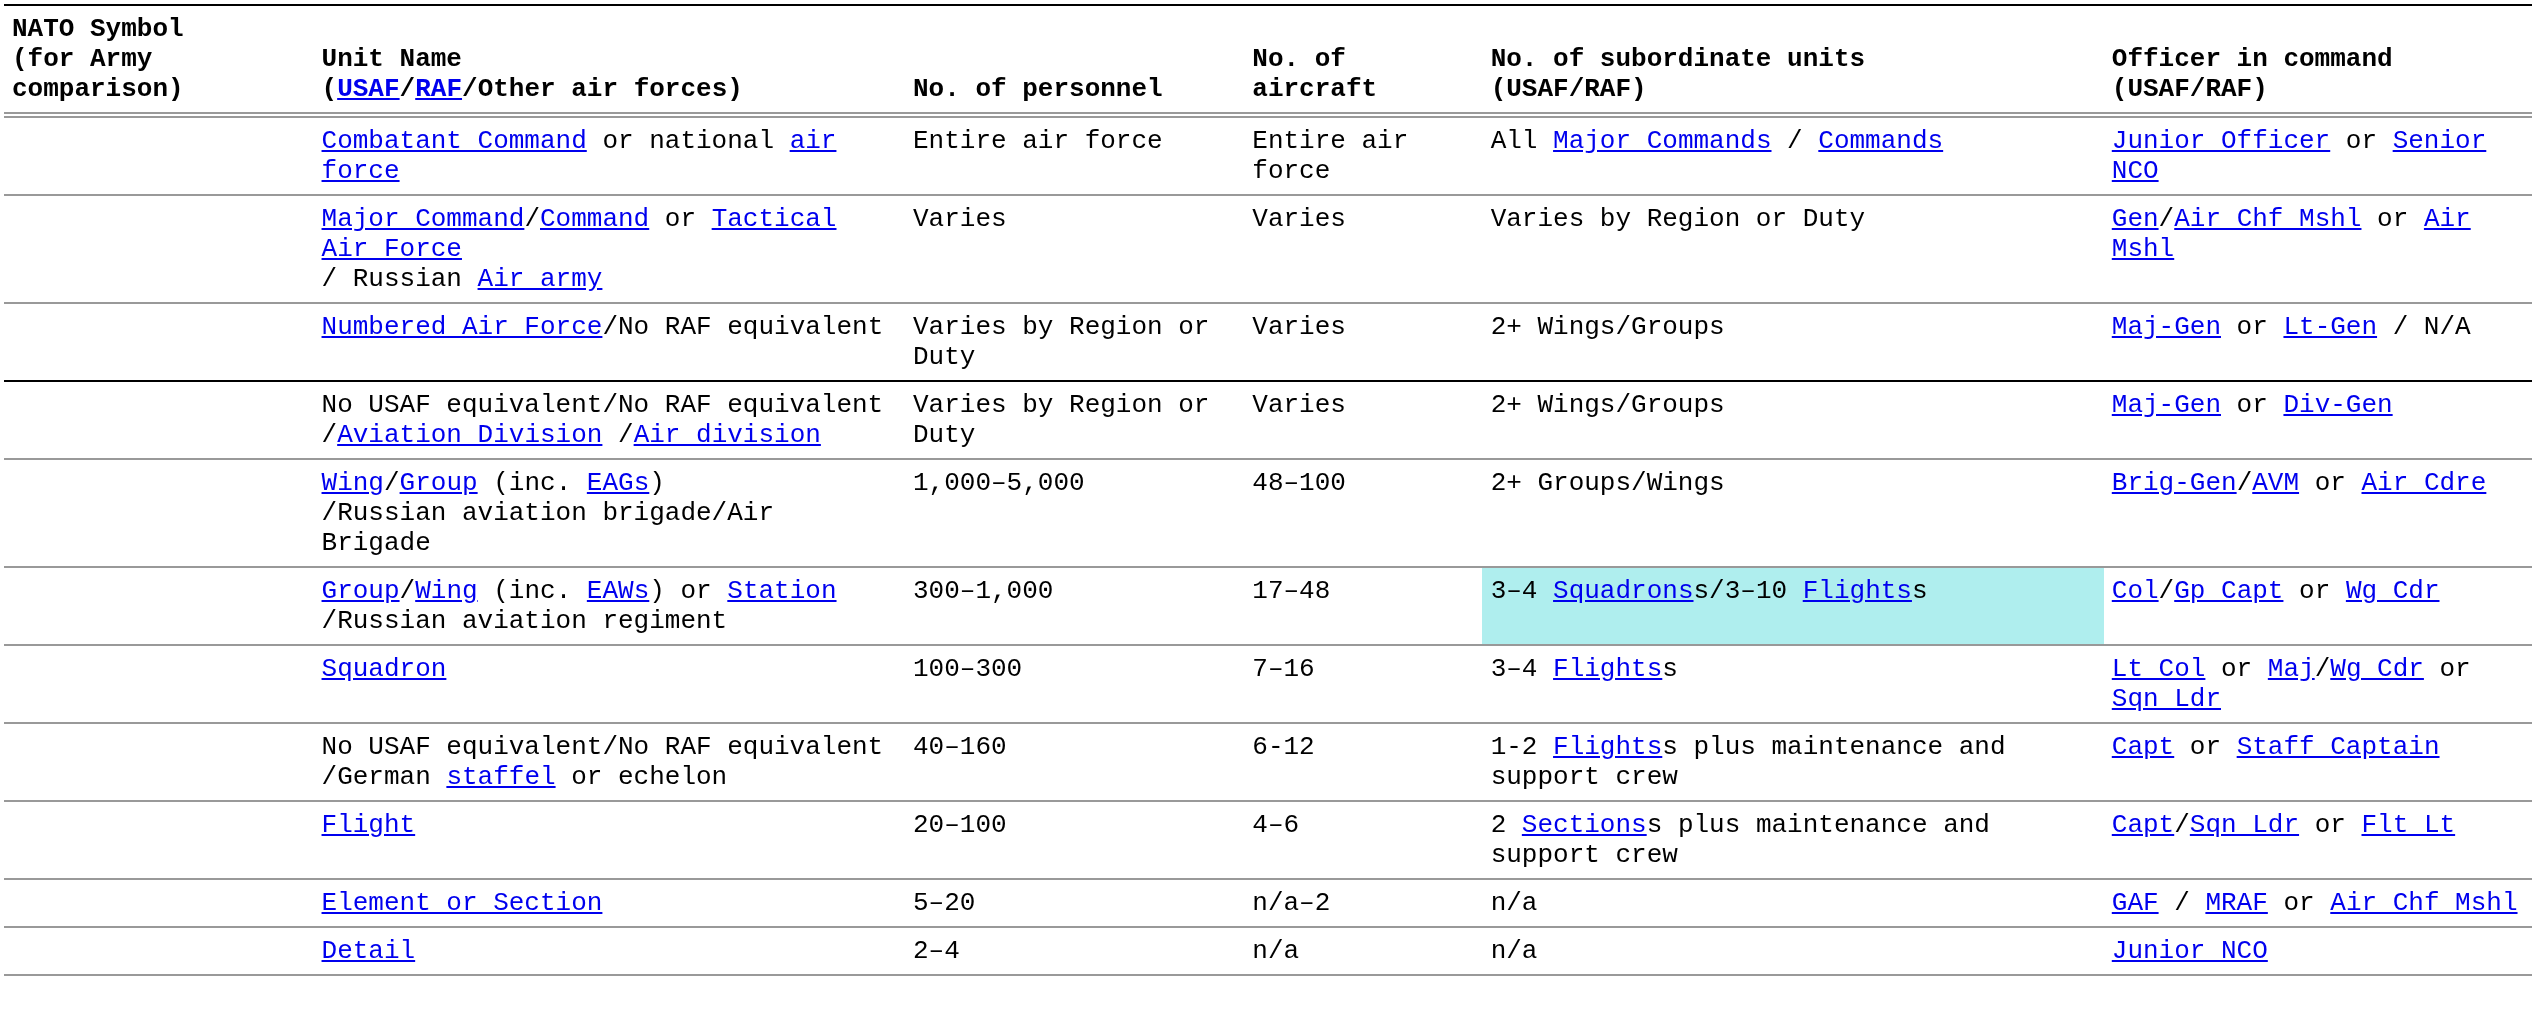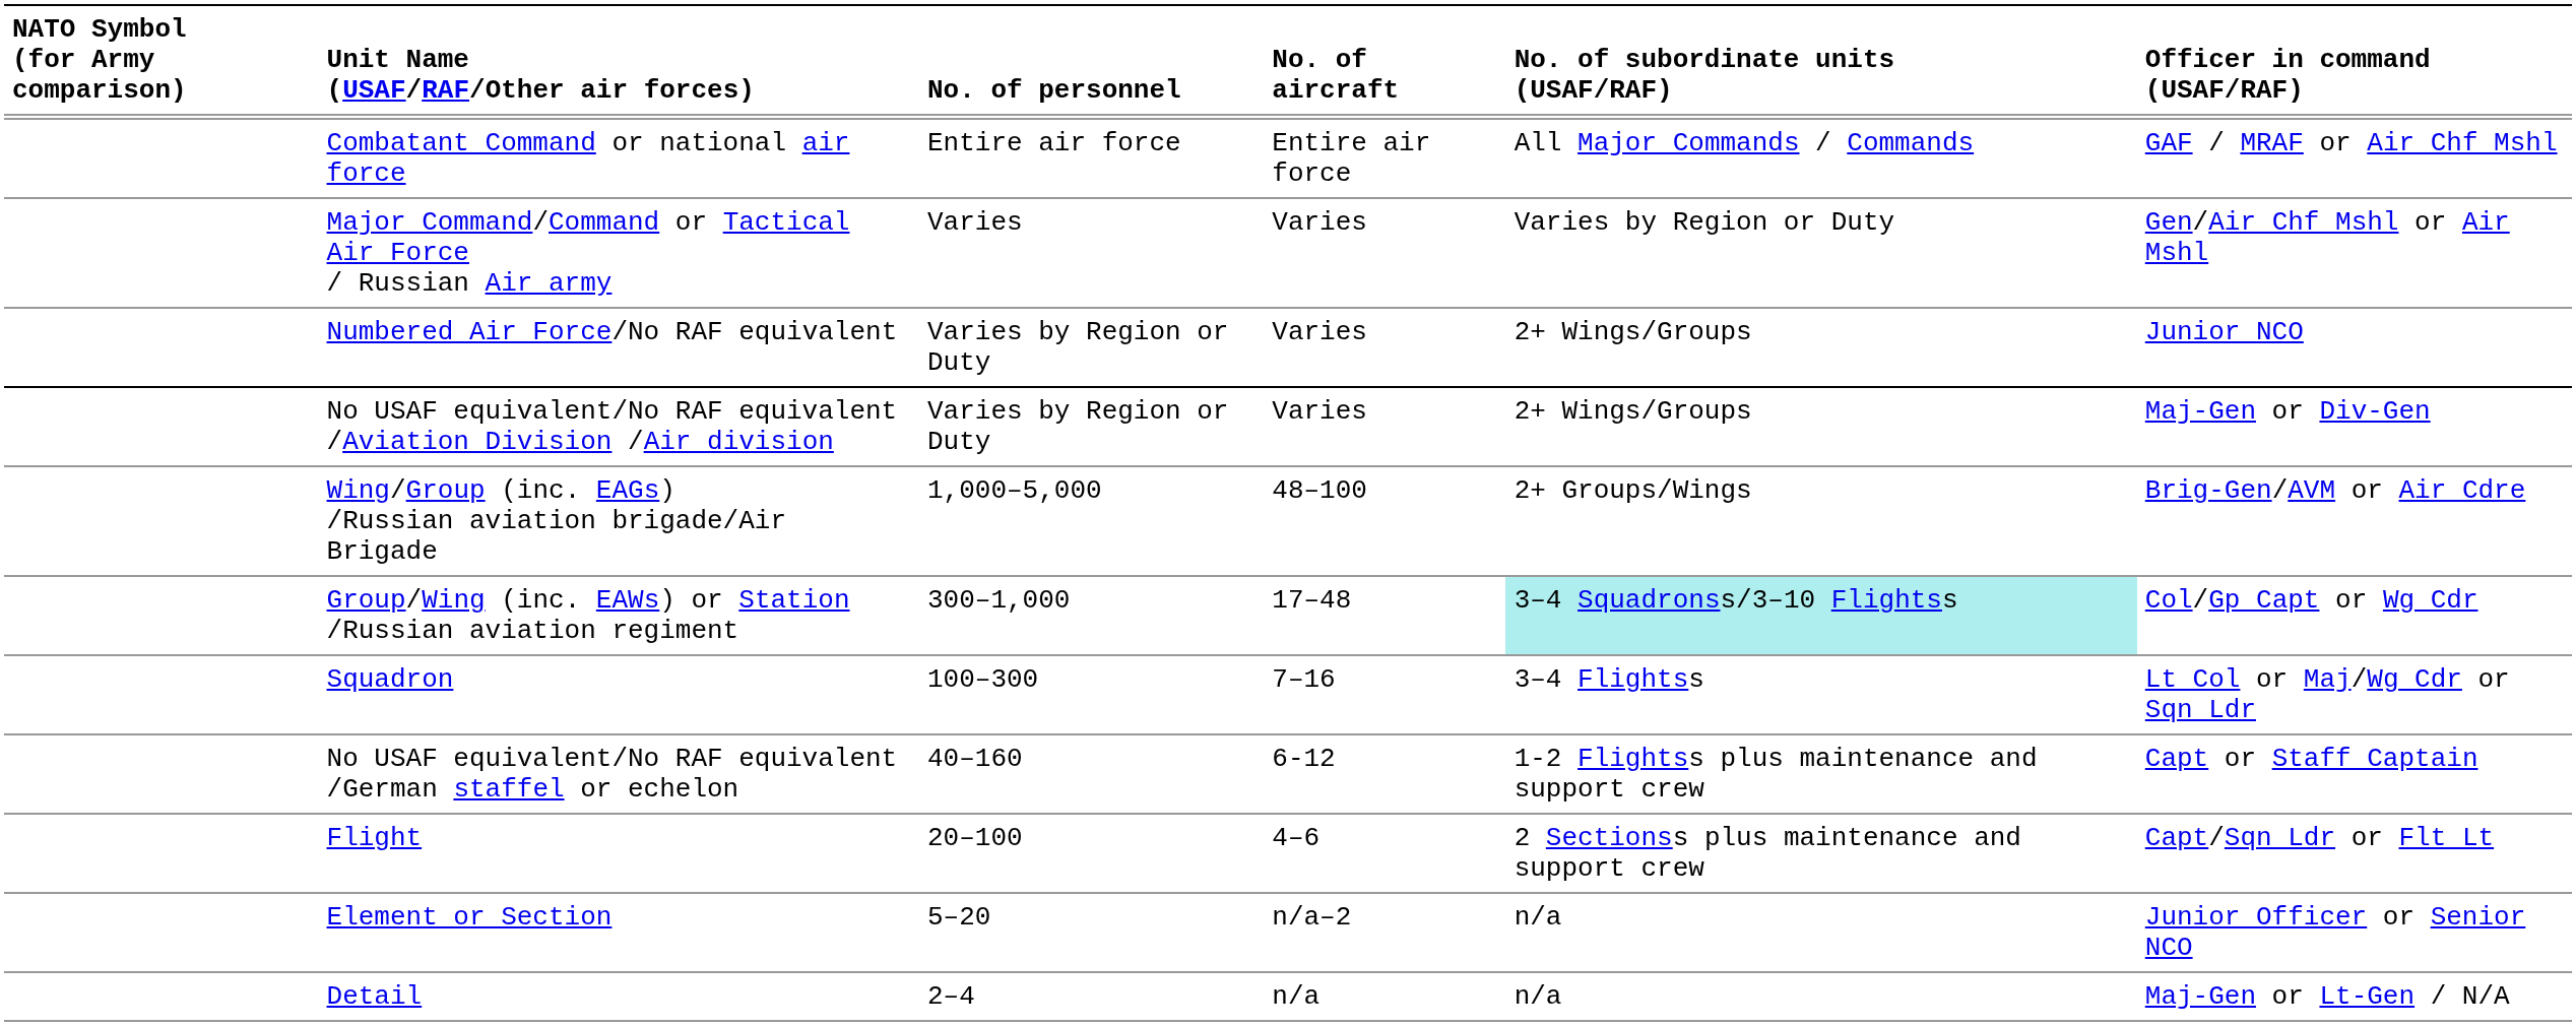 <table border="1" cellpadding="4" cellspacing="0"  style="margin:auto; border-collapse:collapse; border:0 none; vertical-align:top;" frame="void" rules="rows">
 <tr style="vertical-align:bottom; border-bottom:3px double #999;">
 <th align=left>NATO Symbol<br>(for Army comparison)</th>
 <th align=left>Unit Name<br>(<a href='#'>USAF</a>/<a href='#'>RAF</a>/Other air forces)</th>
 <th align=left>No. of personnel</th>
 <th align=left>No. of aircraft</th>
 <th align=left>No. of subordinate units<br>(USAF/RAF)</th>
 <th align=left>Officer in command<br>(USAF/RAF)</th>
 </tr>
 <tr style="vertical-align:top; border-bottom:1px solid #999;">
 <td><br></td>
 <td><a href='#'>Combatant Command</a> or national <a href='#'>air force</a></td>
 <td>Entire air force</td>
 <td>Entire air force</td>
 <td>All <a href='#'>Major Commands</a> / <a href='#'>Commands</a></td>
-<td><a href='#'>Junior Officer</a> or <a href='#'>Senior NCO</a></td>
+<td><a href='#'>GAF</a> / <a href='#'>MRAF</a> or <a href='#'>Air Chf Mshl</a></td>
 </tr>
 <tr style="vertical-align:top; border-bottom:1px solid #999;">
 <td><br></td>
 <td><a href='#'>Major Command</a>/<a href='#'>Command</a> or <a href='#'>Tactical Air Force</a> <br>/ Russian <a href='#'>Air army</a></td>
 <td>Varies</td>
 <td>Varies</td>
 <td>Varies by Region or Duty</td>
 <td><a href='#'>Gen</a>/<a href='#'>Air Chf Mshl</a> or <a href='#'>Air Mshl</a></td>
 </tr>
 <tr style="vertical-align:top; border-bottom:1px solid #999;">
 <td><br></td>
 <td><a href='#'>Numbered Air Force</a>/No RAF equivalent</td>
 <td>Varies by Region or Duty</td>
 <td>Varies</td>
 <td>2+ Wings/Groups</td>
-<td><a href='#'>Maj-Gen</a> or <a href='#'>Lt-Gen</a> / N/A</td>
+<td><a href='#'>Junior NCO</a></td>
 </tr>
 <tr style="vertical-align:top; border-bottom:1px solid #999;">
 </tr>
 <tr style="vertical-align:top; border-bottom:1px solid #999;">
 <td><br></td>
 <td>No USAF equivalent/No RAF equivalent<br>/<a href='#'>Aviation Division</a> /<a href='#'>Air division</a></td>
 <td>Varies by Region or Duty</td>
 <td>Varies</td>
 <td>2+ Wings/Groups</td>
 <td><a href='#'>Maj-Gen</a> or <a href='#'>Div-Gen</a></td>
 </tr>
 <tr style="vertical-align:top; border-bottom:1px solid #999;">
 <td><br></td>
 <td><a href='#'>Wing</a>/<a href='#'>Group</a> (inc. <a href='#'>EAGs</a>)<br>/Russian aviation brigade/Air Brigade</td>
 <td>1,000–5,000</td>
 <td>48–100</td>
 <td>2+ Groups/Wings</td>
 <td><a href='#'>Brig-Gen</a>/<a href='#'>AVM</a> or <a href='#'>Air Cdre</a></td>
 </tr>
 <tr style="vertical-align:top; border-bottom:1px solid #999;">
 <td><br></td>
 <td><a href='#'>Group</a>/<a href='#'>Wing</a> (inc. <a href='#'>EAWs</a>) or <a href='#'>Station</a><br>/Russian aviation regiment</td>
 <td>300–1,000</td>
 <td>17–48</td>
 <td style="background: paleturquoise;">3–4 <a href='#'>Squadrons</a>s/3–10 <a href='#'>Flights</a>s</td>
 <td><a href='#'>Col</a>/<a href='#'>Gp Capt</a> or <a href='#'>Wg Cdr</a></td>
 </tr>
 <tr style="vertical-align:top; border-bottom:1px solid #999;">
 <td><br></td>
 <td><a href='#'>Squadron</a></td>
 <td>100–300</td>
 <td>7–16</td>
 <td>3–4 <a href='#'>Flights</a>s</td>
 <td><a href='#'>Lt Col</a> or <a href='#'>Maj</a>/<a href='#'>Wg Cdr</a> or <a href='#'>Sqn Ldr</a></td>
 </tr>
 <tr style="vertical-align:top; border-bottom:1px solid #999;">
 <td><br></td>
 <td>No USAF equivalent/No RAF equivalent<br>/German <a href='#'>staffel</a> or echelon</td>
 <td>40–160</td>
 <td>6-12</td>
 <td>1-2 <a href='#'>Flights</a>s plus maintenance and support crew</td>
 <td><a href='#'>Capt</a> or <a href='#'>Staff Captain</a></td>
 </tr>
 <tr style="vertical-align:top; border-bottom:1px solid #999;">
 <td><br></td>
 <td><a href='#'>Flight</a></td>
 <td>20–100</td>
 <td>4–6</td>
 <td>2 <a href='#'>Sections</a>s plus maintenance and support crew</td>
 <td><a href='#'>Capt</a>/<a href='#'>Sqn Ldr</a> or <a href='#'>Flt Lt</a></td>
 </tr>
 <tr style="vertical-align:top; border-bottom:1px solid #999;">
 <td><br></td>
 <td><a href='#'>Element or Section</a></td>
 <td>5–20</td>
 <td>n/a–2</td>
 <td>n/a</td>
-<td><a href='#'>GAF</a> / <a href='#'>MRAF</a> or <a href='#'>Air Chf Mshl</a></td>
+<td><a href='#'>Junior Officer</a> or <a href='#'>Senior NCO</a></td>
 </tr>
 <tr style="vertical-align:top; border-bottom:1px solid #999;">
 <td><br></td>
 <td><a href='#'>Detail</a></td>
 <td>2–4</td>
 <td>n/a</td>
 <td>n/a</td>
-<td><a href='#'>Junior NCO</a></td>
+<td><a href='#'>Maj-Gen</a> or <a href='#'>Lt-Gen</a> / N/A</td>
 </tr>
 </table>
